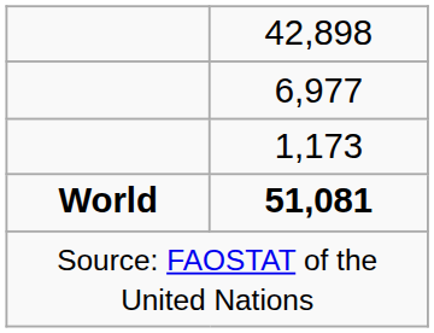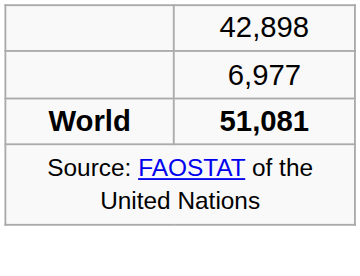 <table class="wikitable"  style="float:right; width:12em; text-align:center;">
 <tr>
 <td></td>
 <td>42,898</td>
 </tr>
 <tr>
 <td></td>
 <td>6,977</td>
 </tr>
 <tr>
-<td></td>
-<td>1,173</td>
-</tr>
-<tr>
 <td><strong>World</strong></td>
 <td><strong>51,081</strong></td>
 </tr>
 <tr>
 <td colspan="2"><small>Source: <a href='#'>FAOSTAT</a> of the United Nations</small></td>
 </tr>
 </table>
